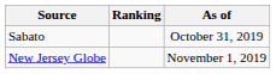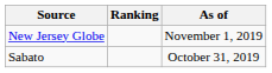 <table class="wikitable" style="text-align:center">
 <tr>
 <th>Source</th>
 <th>Ranking</th>
 <th>As of</th>
 </tr>
 <tr>
+<td align=left><a href='#'>New Jersey Globe</a></td>
+<td></td>
+<td>November 1, 2019</td>
+</tr>
+<tr>
 <td align=left>Sabato</td>
 <td></td>
 <td>October 31, 2019</td>
 </tr>
-<tr>
-<td align=left><a href='#'>New Jersey Globe</a></td>
-<td></td>
-<td>November 1, 2019</td>
-</tr>
 </table>
